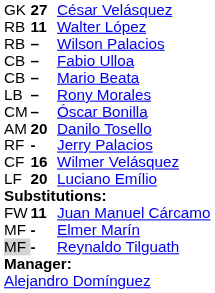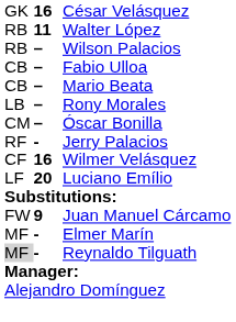 <table style="font-size: 90%" cellspacing="0" cellpadding="0">
 <tr>
 <td colspan=4></td>
 </tr>
 <tr>
 <th width="25"></th>
 <th width="25"></th>
 </tr>
 <tr>
 <td>GK</td>
-<td><strong>27</strong></td>
+<td><strong>16</strong></td>
 <td> <a href='#'>César Velásquez</a></td>
 </tr>
 <tr>
 <td>RB</td>
 <td><strong>11</strong></td>
 <td> <a href='#'>Walter López</a></td>
 </tr>
 <tr>
 <td>RB</td>
 <td><strong>–</strong></td>
 <td> <a href='#'>Wilson Palacios</a></td>
 <td></td>
 <td></td>
 </tr>
 <tr>
 <td>CB</td>
 <td><strong>–</strong></td>
 <td> <a href='#'>Fabio Ulloa</a></td>
 </tr>
 <tr>
 <td>CB</td>
 <td><strong>–</strong></td>
 <td> <a href='#'>Mario Beata</a></td>
 </tr>
 <tr>
 <td>LB</td>
 <td><strong>–</strong></td>
 <td> <a href='#'>Rony Morales</a></td>
 <td></td>
 <td></td>
 </tr>
 <tr>
 <td>CM</td>
 <td><strong>–</strong></td>
 <td> <a href='#'>Óscar Bonilla</a></td>
 </tr>
 <tr>
-<td>AM</td>
-<td><strong>20</strong></td>
-<td> <a href='#'>Danilo Tosello</a></td>
-<td></td>
-<td></td>
-</tr>
-<tr>
 <td>RF</td>
 <td><strong>-</strong></td>
 <td> <a href='#'>Jerry Palacios</a></td>
 </tr>
 <tr>
 <td>CF</td>
 <td><strong>16</strong></td>
 <td> <a href='#'>Wilmer Velásquez</a></td>
 </tr>
 <tr>
 <td>LF</td>
 <td><strong>20</strong></td>
 <td> <a href='#'>Luciano Emílio</a></td>
 </tr>
 <tr>
 <td colspan=3><strong>Substitutions:</strong></td>
 </tr>
 <tr>
 <td>FW</td>
-<td><strong>11</strong></td>
+<td><strong>9</strong></td>
 <td> <a href='#'>Juan Manuel Cárcamo</a></td>
 <td></td>
 <td></td>
 </tr>
 <tr>
 <td>MF</td>
 <td><strong>-</strong></td>
 <td> <a href='#'>Elmer Marín</a></td>
 <td></td>
 <td></td>
 </tr>
 <tr>
 <td style="background: lightgrey;">MF</td>
 <td><strong>-</strong></td>
 <td> <a href='#'>Reynaldo Tilguath</a></td>
 <td></td>
 <td></td>
 </tr>
 <tr>
 <td colspan=3><strong>Manager:</strong></td>
 </tr>
 <tr>
 <td colspan=3> <a href='#'>Alejandro Domínguez</a></td>
 </tr>
 </table>
